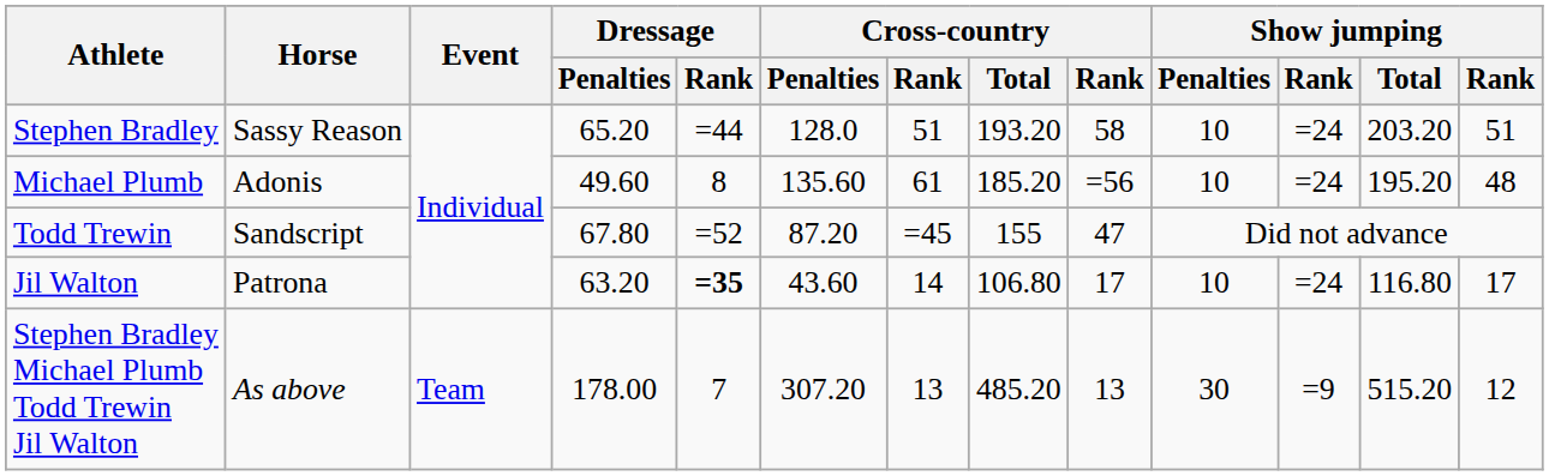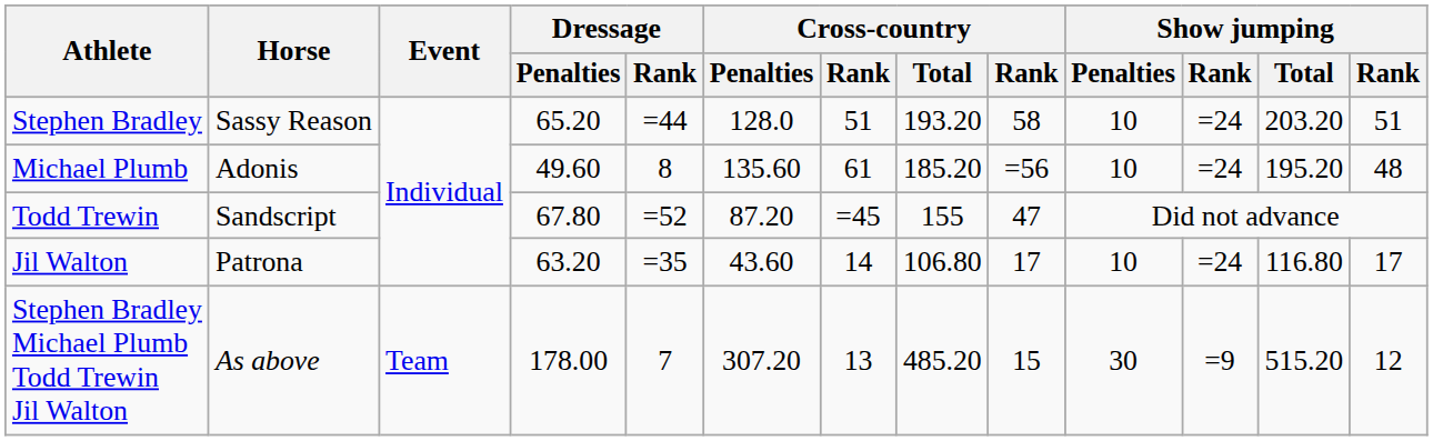 <table class=wikitable style=font-size:90%;text-align:center>
 <tr>
 <th rowspan=2>Athlete</th>
 <th rowspan=2>Horse</th>
 <th rowspan=2>Event</th>
 <th colspan=2>Dressage</th>
 <th colspan=4>Cross-country</th>
 <th colspan=4>Show jumping</th>
 </tr>
 <tr style=font-size:95%>
 <th>Penalties</th>
 <th>Rank</th>
 <th>Penalties</th>
 <th>Rank</th>
 <th>Total</th>
 <th>Rank</th>
 <th>Penalties</th>
 <th>Rank</th>
 <th>Total</th>
 <th>Rank</th>
 </tr>
 <tr>
 <td align=left><a href='#'>Stephen Bradley</a></td>
 <td align=left>Sassy Reason</td>
 <td align=left rowspan=4><a href='#'>Individual</a></td>
 <td>65.20</td>
 <td>=44</td>
 <td>128.0</td>
 <td>51</td>
 <td>193.20</td>
 <td>58</td>
 <td>10</td>
 <td>=24</td>
 <td>203.20</td>
 <td>51</td>
 </tr>
 <tr>
 <td align=left><a href='#'>Michael Plumb</a></td>
 <td align=left>Adonis</td>
 <td>49.60</td>
 <td>8</td>
 <td>135.60</td>
 <td>61</td>
 <td>185.20</td>
 <td>=56</td>
 <td>10</td>
 <td>=24</td>
 <td>195.20</td>
 <td>48</td>
 </tr>
 <tr>
 <td align=left><a href='#'>Todd Trewin</a></td>
 <td align=left>Sandscript</td>
 <td>67.80</td>
 <td>=52</td>
 <td>87.20</td>
 <td>=45</td>
 <td>155</td>
 <td>47</td>
 <td colspan=4>Did not advance</td>
 </tr>
 <tr>
 <td align=left><a href='#'>Jil Walton</a></td>
 <td align=left>Patrona</td>
 <td>63.20</td>
-<td><strong>=35</strong></td>
+<td>=35</td>
 <td>43.60</td>
 <td>14</td>
 <td>106.80</td>
 <td>17</td>
 <td>10</td>
 <td>=24</td>
 <td>116.80</td>
 <td>17</td>
 </tr>
 <tr>
 <td align=left><a href='#'>Stephen Bradley</a><br><a href='#'>Michael Plumb</a><br><a href='#'>Todd Trewin</a><br><a href='#'>Jil Walton</a></td>
 <td align=left><em>As above</em></td>
 <td align=left><a href='#'>Team</a></td>
 <td>178.00</td>
 <td>7</td>
 <td>307.20</td>
 <td>13</td>
 <td>485.20</td>
-<td>13</td>
+<td>15</td>
 <td>30</td>
 <td>=9</td>
 <td>515.20</td>
 <td>12</td>
 </tr>
 </table>
